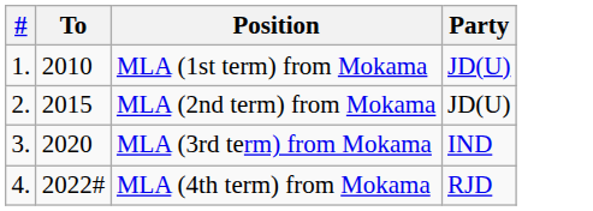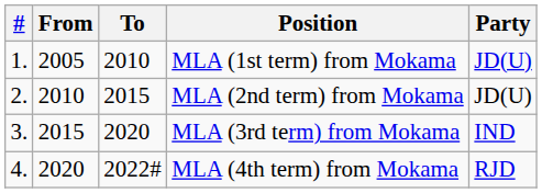 <table class="wikitable sortable">
 <tr>
 <th><a href='#'>#</a></th>
+<th>From</th>
 <th>To</th>
 <th>Position</th>
 <th>Party</th>
 </tr>
 <tr>
 <td>1.</td>
+<td>2005</td>
 <td>2010</td>
 <td><a href='#'>MLA</a> (1st term) from <a href='#'>Mokama</a></td>
 <td><a href='#'>JD(U)</a></td>
 </tr>
 <tr>
 <td>2.</td>
+<td>2010</td>
 <td>2015</td>
 <td><a href='#'>MLA</a> (2nd term) from <a href='#'>Mokama</a></td>
 <td>JD(U)</td>
 </tr>
 <tr>
 <td>3.</td>
+<td>2015</td>
 <td>2020</td>
 <td><a href='#'>MLA</a> (3rd te<a href='#'>rm) from Mokama</a></td>
 <td><a href='#'>IND</a></td>
 </tr>
 <tr>
 <td>4.</td>
+<td>2020</td>
 <td>2022#</td>
 <td><a href='#'>MLA</a> (4th term) from <a href='#'>Mokama</a></td>
 <td><a href='#'>RJD</a></td>
 </tr>
 </table>
